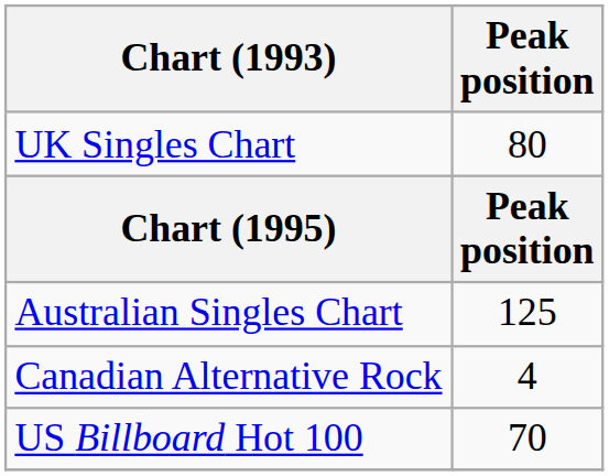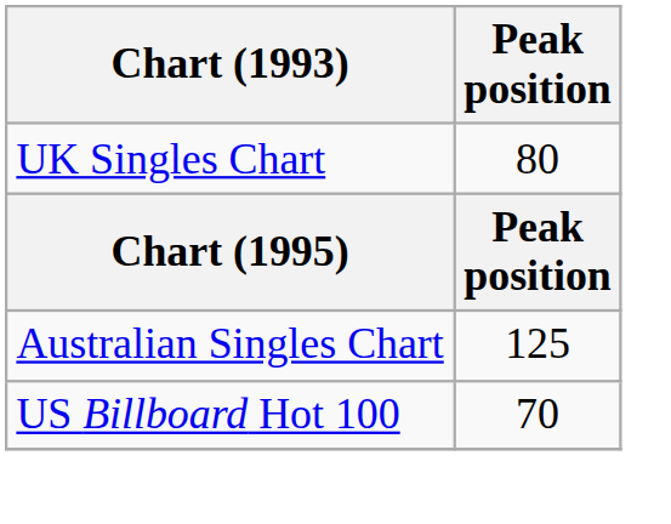 <table class="wikitable">
 <tr>
 <th align="center">Chart (1993)</th>
 <th align="center">Peak<br>position</th>
 </tr>
 <tr>
 <td align="left"><a href='#'>UK Singles Chart</a></td>
 <td align="center">80</td>
 </tr>
 <tr>
 <th align="center">Chart (1995)</th>
 <th align="center">Peak<br>position</th>
 </tr>
 <tr>
 <td align="left"><a href='#'>Australian Singles Chart</a></td>
 <td align="center">125</td>
 </tr>
 <tr>
-<td align="left"><a href='#'>Canadian Alternative Rock</a></td>
-<td align="center">4</td>
-</tr>
-<tr>
 <td align="left"><a href='#'>US <em>Billboard</em> Hot 100</a></td>
 <td align="center">70</td>
 </tr>
 <tr>
 </tr>
 </table>
